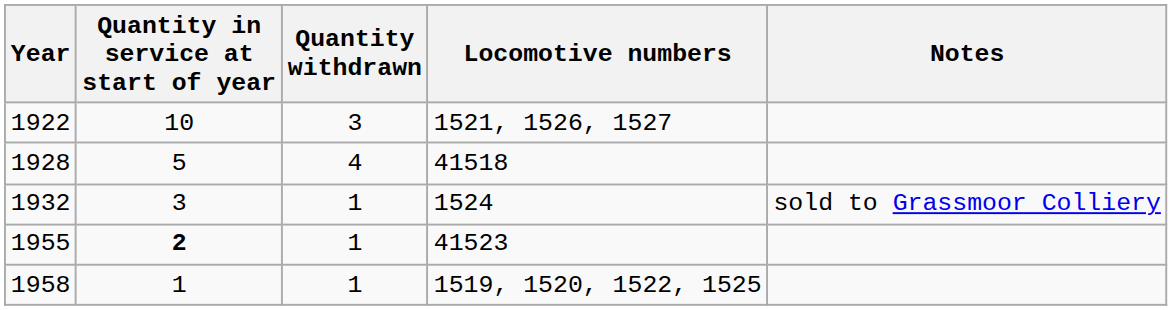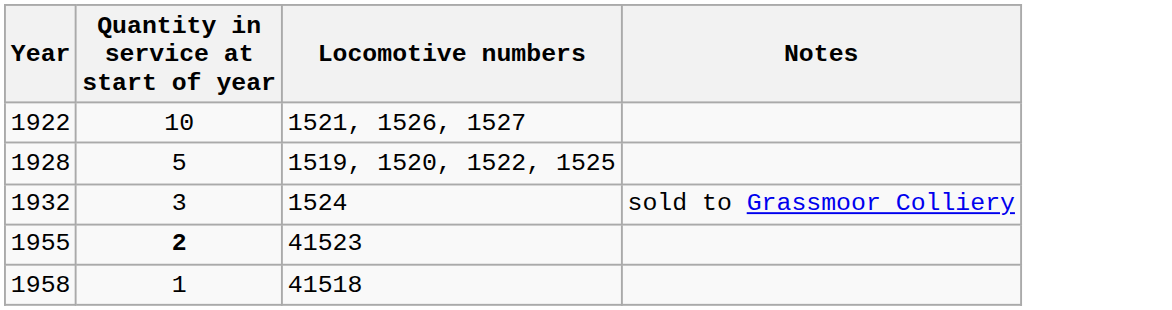 <table class="wikitable" style=text-align:center>
 <tr>
 <th>Year</th>
 <th>Quantity in<br>service at<br>start of year</th>
-<th>Quantity<br>withdrawn</th>
 <th>Locomotive numbers</th>
 <th>Notes</th>
 </tr>
 <tr>
 <td>1922</td>
 <td>10</td>
-<td>3</td>
 <td align=left>1521, 1526, 1527</td>
 <td align=left></td>
 </tr>
 <tr>
 <td>1928</td>
 <td>5</td>
-<td>4</td>
-<td align=left>41518</td>
+<td align=left>1519, 1520, 1522, 1525</td>
 <td align=left></td>
 </tr>
 <tr>
 <td>1932</td>
 <td>3</td>
-<td>1</td>
 <td align=left>1524</td>
 <td align=left>sold to <a href='#'>Grassmoor Colliery</a></td>
 </tr>
 <tr>
 <td>1955</td>
 <td><strong>2</strong></td>
-<td>1</td>
 <td align=left>41523</td>
 <td align=left></td>
 </tr>
 <tr>
 <td>1958</td>
 <td>1</td>
-<td>1</td>
-<td align=left>1519, 1520, 1522, 1525</td>
+<td align=left>41518</td>
 <td align=left></td>
 </tr>
 </table>
